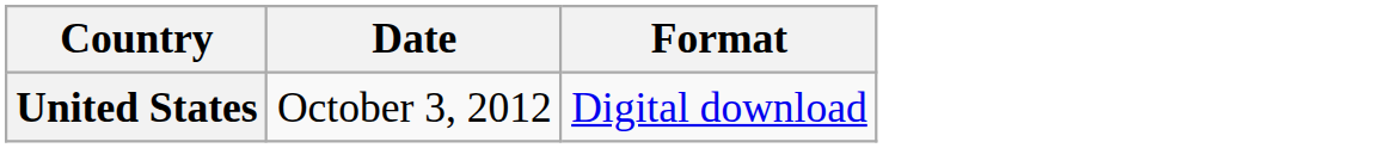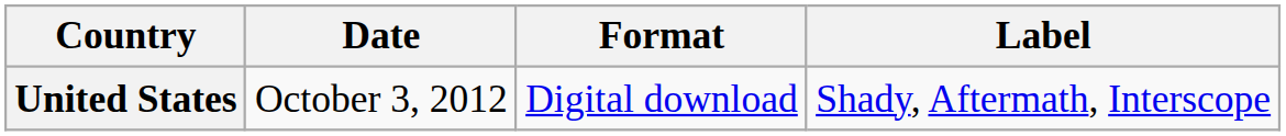 <table class="wikitable plainrowheaders">
 <tr>
 <th scope="col">Country</th>
 <th scope="col">Date</th>
 <th scope="col">Format</th>
+<th scope="col">Label</th>
 </tr>
 <tr>
 <th scope="row">United States</th>
 <td>October 3, 2012</td>
 <td><a href='#'>Digital download</a></td>
+<td><a href='#'>Shady</a>, <a href='#'>Aftermath</a>, <a href='#'>Interscope</a></td>
 </tr>
 </table>
